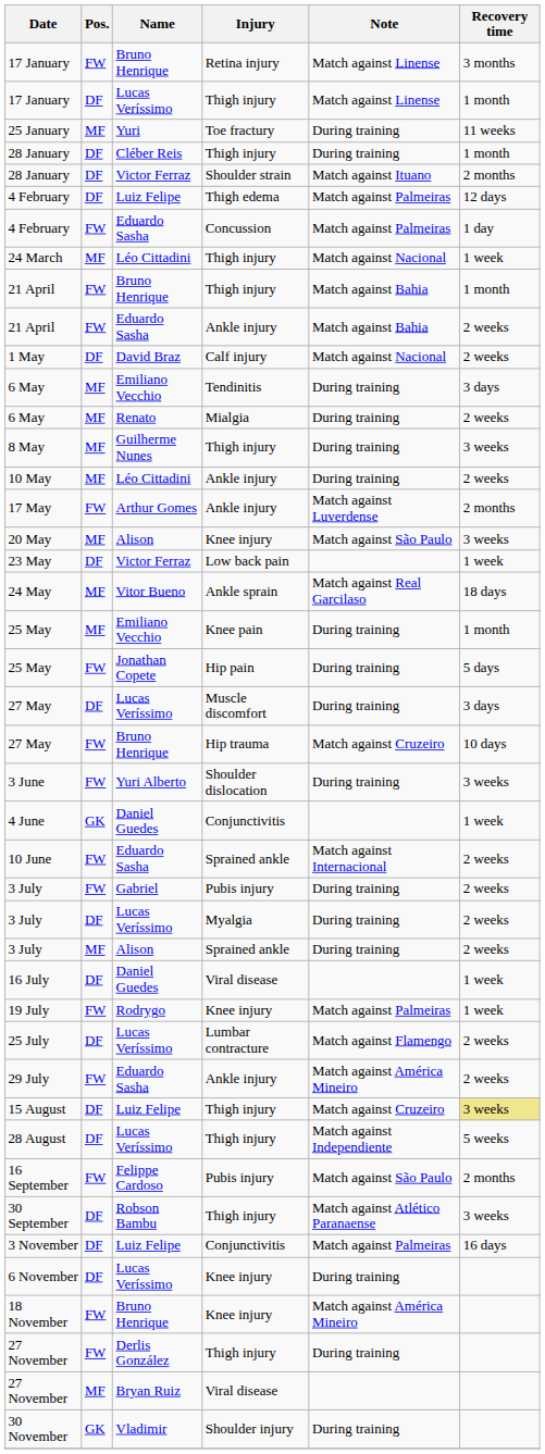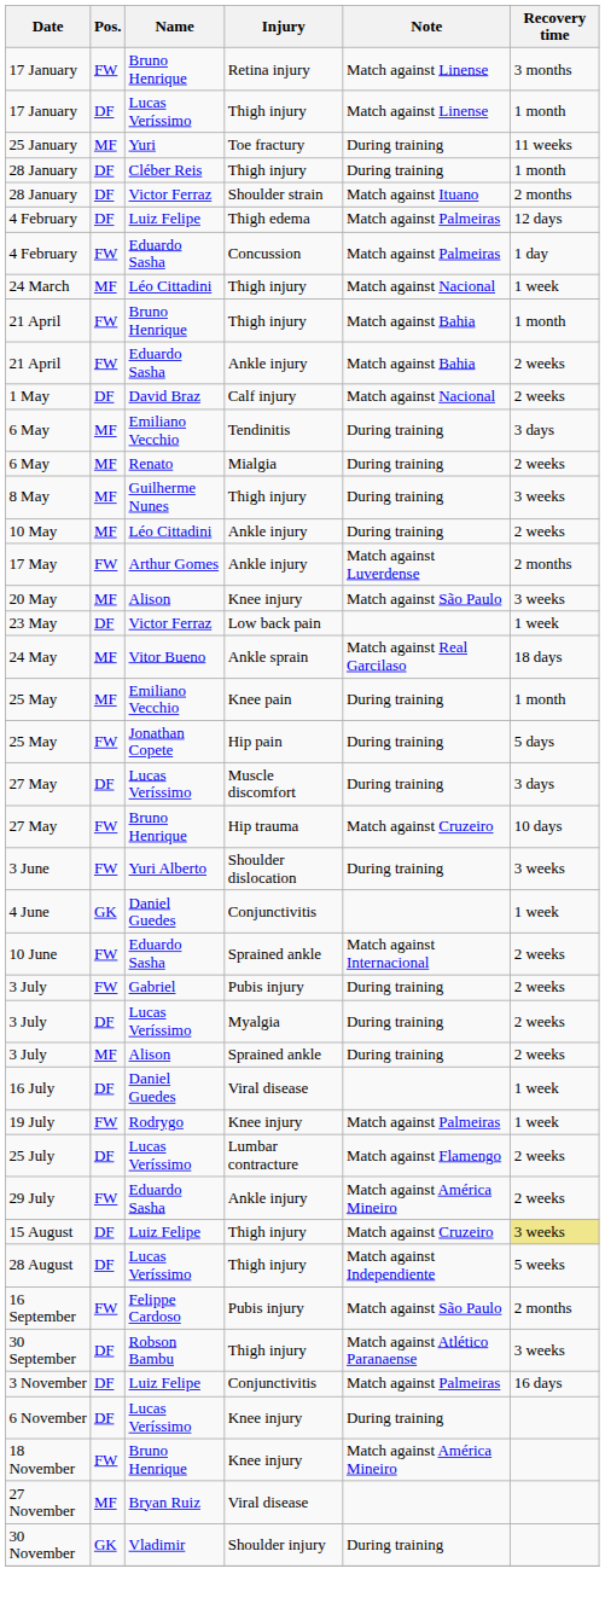 <table class="wikitable">
 <tr>
 <th>Date</th>
 <th>Pos.</th>
 <th>Name</th>
 <th>Injury</th>
 <th>Note</th>
 <th>Recovery time</th>
 </tr>
 <tr>
 <td>17 January</td>
 <td><a href='#'>FW</a></td>
 <td> <a href='#'>Bruno Henrique</a></td>
 <td>Retina injury</td>
 <td>Match against <a href='#'>Linense</a></td>
 <td>3 months</td>
 </tr>
 <tr>
 <td>17 January</td>
 <td><a href='#'>DF</a></td>
 <td> <a href='#'>Lucas Veríssimo</a></td>
 <td>Thigh injury</td>
 <td>Match against <a href='#'>Linense</a></td>
 <td>1 month</td>
 </tr>
 <tr>
 <td>25 January</td>
 <td><a href='#'>MF</a></td>
 <td> <a href='#'>Yuri</a></td>
 <td>Toe fractury</td>
 <td>During training</td>
 <td>11 weeks</td>
 </tr>
 <tr>
 <td>28 January</td>
 <td><a href='#'>DF</a></td>
 <td> <a href='#'>Cléber Reis</a></td>
 <td>Thigh injury</td>
 <td>During training</td>
 <td>1 month</td>
 </tr>
 <tr>
 <td>28 January</td>
 <td><a href='#'>DF</a></td>
 <td> <a href='#'>Victor Ferraz</a></td>
 <td>Shoulder strain</td>
 <td>Match against <a href='#'>Ituano</a></td>
 <td>2 months</td>
 </tr>
 <tr>
 <td>4 February</td>
 <td><a href='#'>DF</a></td>
 <td> <a href='#'>Luiz Felipe</a></td>
 <td>Thigh edema</td>
 <td>Match against <a href='#'>Palmeiras</a></td>
 <td>12 days</td>
 </tr>
 <tr>
 <td>4 February</td>
 <td><a href='#'>FW</a></td>
 <td> <a href='#'>Eduardo Sasha</a></td>
 <td>Concussion</td>
 <td>Match against <a href='#'>Palmeiras</a></td>
 <td>1 day</td>
 </tr>
 <tr>
 <td>24 March</td>
 <td><a href='#'>MF</a></td>
 <td> <a href='#'>Léo Cittadini</a></td>
 <td>Thigh injury</td>
 <td>Match against <a href='#'>Nacional</a></td>
 <td>1 week</td>
 </tr>
 <tr>
 <td>21 April</td>
 <td><a href='#'>FW</a></td>
 <td> <a href='#'>Bruno Henrique</a></td>
 <td>Thigh injury</td>
 <td>Match against <a href='#'>Bahia</a></td>
 <td>1 month</td>
 </tr>
 <tr>
 <td>21 April</td>
 <td><a href='#'>FW</a></td>
 <td> <a href='#'>Eduardo Sasha</a></td>
 <td>Ankle injury</td>
 <td>Match against <a href='#'>Bahia</a></td>
 <td>2 weeks</td>
 </tr>
 <tr>
 <td>1 May</td>
 <td><a href='#'>DF</a></td>
 <td> <a href='#'>David Braz</a></td>
 <td>Calf injury</td>
 <td>Match against <a href='#'>Nacional</a></td>
 <td>2 weeks </td>
 </tr>
 <tr>
 <td>6 May</td>
 <td><a href='#'>MF</a></td>
 <td> <a href='#'>Emiliano Vecchio</a></td>
 <td>Tendinitis</td>
 <td>During training</td>
 <td>3 days</td>
 </tr>
 <tr>
 <td>6 May</td>
 <td><a href='#'>MF</a></td>
 <td> <a href='#'>Renato</a></td>
 <td>Mialgia</td>
 <td>During training</td>
 <td>2 weeks</td>
 </tr>
 <tr>
 <td>8 May</td>
 <td><a href='#'>MF</a></td>
 <td> <a href='#'>Guilherme Nunes</a></td>
 <td>Thigh injury</td>
 <td>During training</td>
 <td>3 weeks</td>
 </tr>
 <tr>
 <td>10 May</td>
 <td><a href='#'>MF</a></td>
 <td> <a href='#'>Léo Cittadini</a></td>
 <td>Ankle injury</td>
 <td>During training</td>
 <td>2 weeks</td>
 </tr>
 <tr>
 <td>17 May</td>
 <td><a href='#'>FW</a></td>
 <td> <a href='#'>Arthur Gomes</a></td>
 <td>Ankle injury</td>
 <td>Match against <a href='#'>Luverdense</a></td>
 <td>2 months</td>
 </tr>
 <tr>
 <td>20 May</td>
 <td><a href='#'>MF</a></td>
 <td> <a href='#'>Alison</a></td>
 <td>Knee injury</td>
 <td>Match against <a href='#'>São Paulo</a></td>
 <td>3 weeks</td>
 </tr>
 <tr>
 <td>23 May</td>
 <td><a href='#'>DF</a></td>
 <td> <a href='#'>Victor Ferraz</a></td>
 <td>Low back pain</td>
 <td></td>
 <td>1 week</td>
 </tr>
 <tr>
 <td>24 May</td>
 <td><a href='#'>MF</a></td>
 <td> <a href='#'>Vitor Bueno</a></td>
 <td>Ankle sprain</td>
 <td>Match against <a href='#'>Real Garcilaso</a></td>
 <td>18 days</td>
 </tr>
 <tr>
 <td>25 May</td>
 <td><a href='#'>MF</a></td>
 <td> <a href='#'>Emiliano Vecchio</a></td>
 <td>Knee pain</td>
 <td>During training</td>
 <td>1 month </td>
 </tr>
 <tr>
 <td>25 May</td>
 <td><a href='#'>FW</a></td>
 <td> <a href='#'>Jonathan Copete</a></td>
 <td>Hip pain</td>
 <td>During training</td>
 <td>5 days</td>
 </tr>
 <tr>
 <td>27 May</td>
 <td><a href='#'>DF</a></td>
 <td> <a href='#'>Lucas Veríssimo</a></td>
 <td>Muscle discomfort</td>
 <td>During training</td>
 <td>3 days</td>
 </tr>
 <tr>
 <td>27 May</td>
 <td><a href='#'>FW</a></td>
 <td> <a href='#'>Bruno Henrique</a></td>
 <td>Hip trauma</td>
 <td>Match against <a href='#'>Cruzeiro</a></td>
 <td>10 days</td>
 </tr>
 <tr>
 <td>3 June</td>
 <td><a href='#'>FW</a></td>
 <td> <a href='#'>Yuri Alberto</a></td>
 <td>Shoulder dislocation</td>
 <td>During training</td>
 <td>3 weeks</td>
 </tr>
 <tr>
 <td>4 June</td>
 <td><a href='#'>GK</a></td>
 <td> <a href='#'>Daniel Guedes</a></td>
 <td>Conjunctivitis</td>
 <td></td>
 <td>1 week</td>
 </tr>
 <tr>
 <td>10 June</td>
 <td><a href='#'>FW</a></td>
 <td> <a href='#'>Eduardo Sasha</a></td>
 <td>Sprained ankle</td>
 <td>Match against <a href='#'>Internacional</a></td>
 <td>2 weeks</td>
 </tr>
 <tr>
 <td>3 July</td>
 <td><a href='#'>FW</a></td>
 <td> <a href='#'>Gabriel</a></td>
 <td>Pubis injury</td>
 <td>During training</td>
 <td>2 weeks</td>
 </tr>
 <tr>
 <td>3 July</td>
 <td><a href='#'>DF</a></td>
 <td> <a href='#'>Lucas Veríssimo</a></td>
 <td>Myalgia</td>
 <td>During training</td>
 <td>2 weeks</td>
 </tr>
 <tr>
 <td>3 July</td>
 <td><a href='#'>MF</a></td>
 <td> <a href='#'>Alison</a></td>
 <td>Sprained ankle</td>
 <td>During training</td>
 <td>2 weeks</td>
 </tr>
 <tr>
 <td>16 July</td>
 <td><a href='#'>DF</a></td>
 <td> <a href='#'>Daniel Guedes</a></td>
 <td>Viral disease</td>
 <td></td>
 <td>1 week</td>
 </tr>
 <tr>
 <td>19 July</td>
 <td><a href='#'>FW</a></td>
 <td> <a href='#'>Rodrygo</a></td>
 <td>Knee injury</td>
 <td>Match against <a href='#'>Palmeiras</a></td>
 <td>1 week</td>
 </tr>
 <tr>
 <td>25 July</td>
 <td><a href='#'>DF</a></td>
 <td> <a href='#'>Lucas Veríssimo</a></td>
 <td>Lumbar contracture</td>
 <td>Match against <a href='#'>Flamengo</a></td>
 <td>2 weeks</td>
 </tr>
 <tr>
 <td>29 July</td>
 <td><a href='#'>FW</a></td>
 <td> <a href='#'>Eduardo Sasha</a></td>
 <td>Ankle injury</td>
 <td>Match against <a href='#'>América Mineiro</a></td>
 <td>2 weeks</td>
 </tr>
 <tr>
 <td>15 August</td>
 <td><a href='#'>DF</a></td>
 <td> <a href='#'>Luiz Felipe</a></td>
 <td>Thigh injury</td>
 <td>Match against <a href='#'>Cruzeiro</a></td>
 <td style="background: khaki;">3 weeks</td>
 </tr>
 <tr>
 <td>28 August</td>
 <td><a href='#'>DF</a></td>
 <td> <a href='#'>Lucas Veríssimo</a></td>
 <td>Thigh injury</td>
 <td>Match against <a href='#'>Independiente</a></td>
 <td>5 weeks</td>
 </tr>
 <tr>
 <td>16 September</td>
 <td><a href='#'>FW</a></td>
 <td> <a href='#'>Felippe Cardoso</a></td>
 <td>Pubis injury</td>
 <td>Match against <a href='#'>São Paulo</a></td>
 <td>2 months</td>
 </tr>
 <tr>
 <td>30 September</td>
 <td><a href='#'>DF</a></td>
 <td> <a href='#'>Robson Bambu</a></td>
 <td>Thigh injury</td>
 <td>Match against <a href='#'>Atlético Paranaense</a></td>
 <td>3 weeks</td>
 </tr>
 <tr>
 <td>3 November</td>
 <td><a href='#'>DF</a></td>
 <td> <a href='#'>Luiz Felipe</a></td>
 <td>Conjunctivitis</td>
 <td>Match against <a href='#'>Palmeiras</a></td>
 <td>16 days</td>
 </tr>
 <tr>
 <td>6 November</td>
 <td><a href='#'>DF</a></td>
 <td> <a href='#'>Lucas Veríssimo</a></td>
 <td>Knee injury</td>
 <td>During training</td>
 <td></td>
 </tr>
 <tr>
 <td>18 November</td>
 <td><a href='#'>FW</a></td>
 <td> <a href='#'>Bruno Henrique</a></td>
 <td>Knee injury</td>
 <td>Match against <a href='#'>América Mineiro</a></td>
 <td></td>
 </tr>
 <tr>
 <td>27 November</td>
-<td><a href='#'>FW</a></td>
-<td> <a href='#'>Derlis González</a></td>
-<td>Thigh injury</td>
-<td>During training</td>
-<td></td>
-</tr>
-<tr>
-<td>27 November</td>
 <td><a href='#'>MF</a></td>
 <td> <a href='#'>Bryan Ruiz</a></td>
 <td>Viral disease</td>
 <td></td>
 <td></td>
 </tr>
 <tr>
 <td>30 November</td>
 <td><a href='#'>GK</a></td>
 <td> <a href='#'>Vladimir</a></td>
 <td>Shoulder injury</td>
 <td>During training</td>
 <td></td>
 </tr>
 <tr>
 </tr>
 </table>
